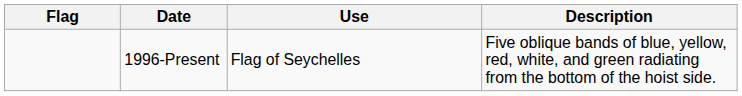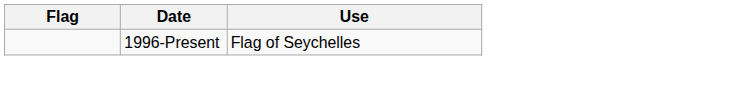 <table class="wikitable">
 <tr>
 <th style="width:110px;">Flag</th>
 <th style="width:100px;">Date</th>
 <th style="width:250px;">Use</th>
-<th style="width:250px;">Description</th>
 </tr>
 <tr>
 <td></td>
 <td>1996-Present</td>
 <td>Flag of Seychelles</td>
-<td>Five oblique bands of blue, yellow, red, white, and green radiating from the bottom of the hoist side.</td>
 </tr>
 </table>
